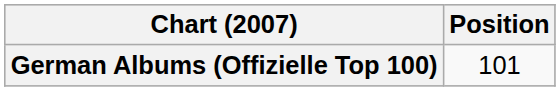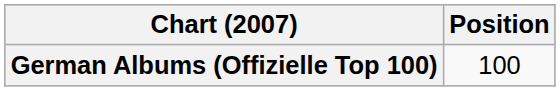 <table class="wikitable plainrowheaders" style="text-align:center">
 <tr>
 <th scope="col">Chart (2007)</th>
 <th scope="col">Position</th>
 </tr>
 <tr>
 <th scope="row">German Albums (Offizielle Top 100)</th>
-<td>101</td>
+<td>100</td>
 </tr>
 </table>
